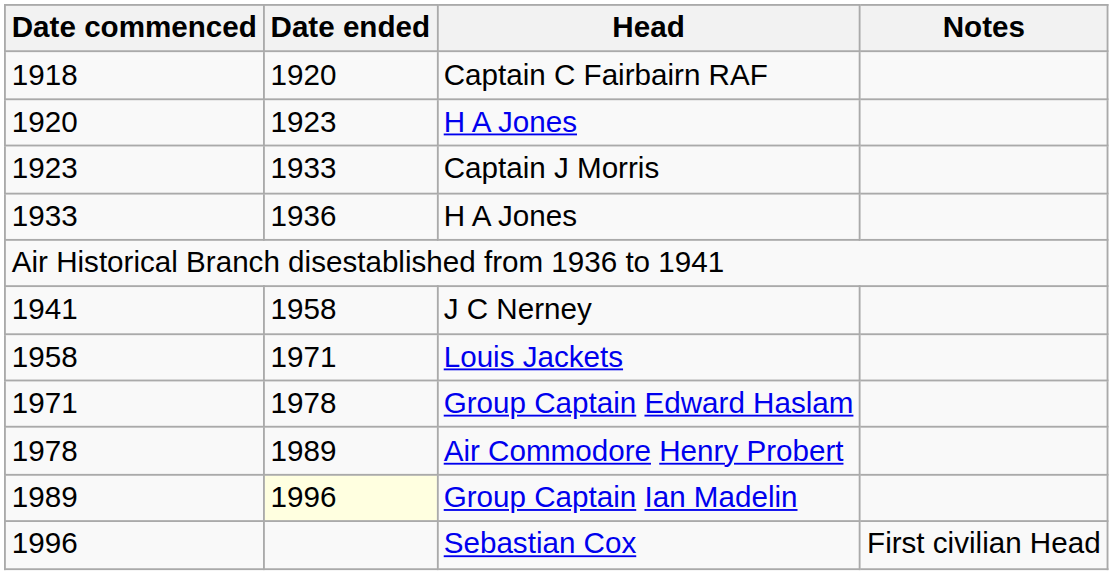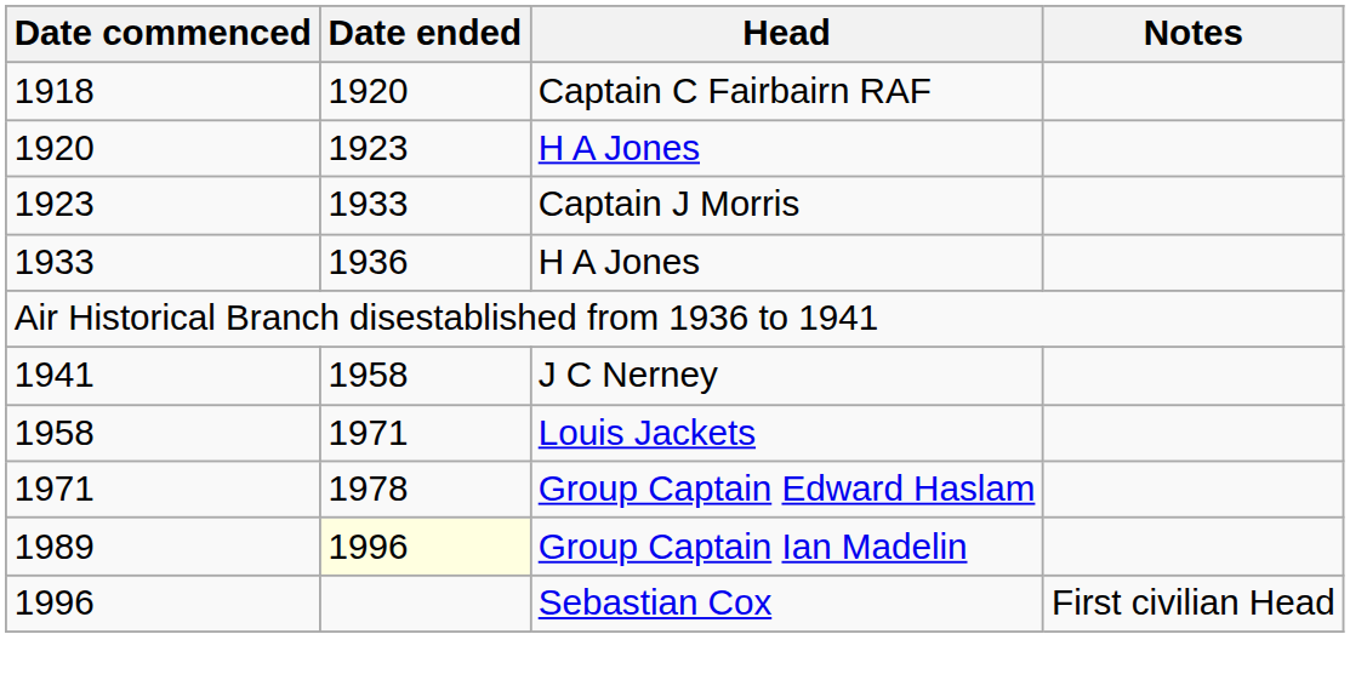 <table class="wikitable">
 <tr>
 <th>Date commenced</th>
 <th>Date ended</th>
 <th>Head</th>
 <th>Notes</th>
 </tr>
 <tr>
 <td>1918</td>
 <td>1920</td>
 <td>Captain C Fairbairn RAF</td>
 <td></td>
 </tr>
 <tr>
 <td>1920</td>
 <td>1923</td>
 <td><a href='#'>H A Jones</a></td>
 <td></td>
 </tr>
 <tr>
 <td>1923</td>
 <td>1933</td>
 <td>Captain J Morris</td>
 <td></td>
 </tr>
 <tr>
 <td>1933</td>
 <td>1936</td>
 <td>H A Jones</td>
 <td></td>
 </tr>
 <tr>
 <td colspan=4>Air Historical Branch disestablished from 1936 to 1941</td>
 </tr>
 <tr>
 <td>1941</td>
 <td>1958</td>
 <td>J C Nerney</td>
 <td></td>
 </tr>
 <tr>
 <td>1958</td>
 <td>1971</td>
 <td><a href='#'>Louis Jackets</a></td>
 <td></td>
 </tr>
 <tr>
 <td>1971</td>
 <td>1978</td>
 <td><a href='#'>Group Captain</a> <a href='#'>Edward Haslam</a></td>
 <td></td>
 </tr>
 <tr>
-<td>1978</td>
-<td>1989</td>
-<td><a href='#'>Air Commodore</a> <a href='#'>Henry Probert</a></td>
-<td></td>
-</tr>
-<tr>
 <td>1989</td>
 <td style="background: lightyellow;">1996</td>
 <td><a href='#'>Group Captain</a> <a href='#'>Ian Madelin</a></td>
 <td></td>
 </tr>
 <tr>
 <td>1996</td>
 <td></td>
 <td><a href='#'>Sebastian Cox</a></td>
 <td> First civilian Head</td>
 </tr>
 </table>
